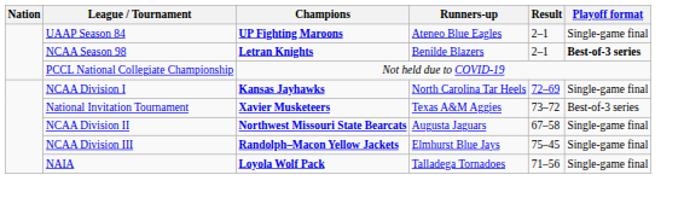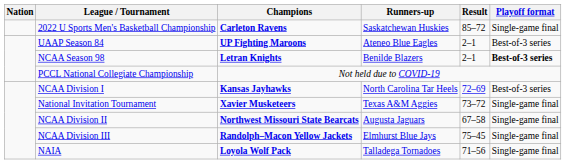 <table class="wikitable" style="font-size:90%;">
 <tr>
 <th>Nation</th>
 <th>League / Tournament</th>
 <th>Champions</th>
 <th>Runners-up</th>
 <th>Result</th>
 <th><a href='#'>Playoff format</a></th>
 </tr>
 <tr>
+<td></td>
+<td><a href='#'>2022 U Sports Men's Basketball Championship</a></td>
+<td><strong><a href='#'>Carleton Ravens</a></strong></td>
+<td><a href='#'>Saskatchewan Huskies</a></td>
+<td>85–72</td>
+<td>Single-game final</td>
+</tr>
+<tr>
 <td rowspan=3></td>
 <td><a href='#'>UAAP Season 84</a></td>
 <td><strong><a href='#'>UP Fighting Maroons</a></strong></td>
 <td><a href='#'>Ateneo Blue Eagles</a></td>
 <td>2–1</td>
-<td>Single-game final</td>
+<td>Best-of-3 series</td>
 </tr>
 <tr>
 <td><a href='#'>NCAA Season 98</a></td>
 <td><strong><a href='#'>Letran Knights</a></strong></td>
 <td><a href='#'>Benilde Blazers</a></td>
 <td>2–1</td>
 <td><strong>Best-of-3 series</strong></td>
 </tr>
 <tr>
 <td><a href='#'>PCCL National Collegiate Championship</a></td>
 <td colspan=4 align=center><em>Not held due to <a href='#'>COVID-19</a></em></td>
 </tr>
 <tr>
 <td rowspan=5></td>
 <td><a href='#'>NCAA Division I</a></td>
 <td><strong><a href='#'>Kansas Jayhawks</a></strong></td>
 <td><a href='#'>North Carolina Tar Heels</a></td>
 <td><a href='#'>72–69</a></td>
-<td>Single-game final</td>
+<td>Best-of-3 series</td>
 </tr>
 <tr>
 <td><a href='#'>National Invitation Tournament</a></td>
 <td><strong><a href='#'>Xavier Musketeers</a></strong></td>
 <td><a href='#'>Texas A&M Aggies</a></td>
 <td>73–72</td>
-<td>Best-of-3 series</td>
+<td>Single-game final</td>
 </tr>
 <tr>
 <td><a href='#'>NCAA Division II</a></td>
 <td><strong><a href='#'>Northwest Missouri State Bearcats</a></strong></td>
 <td><a href='#'>Augusta Jaguars</a></td>
 <td>67–58</td>
 <td>Single-game final</td>
 </tr>
 <tr>
 <td><a href='#'>NCAA Division III</a></td>
 <td><strong><a href='#'>Randolph–Macon Yellow Jackets</a></strong></td>
 <td><a href='#'>Elmhurst Blue Jays</a></td>
 <td>75–45</td>
 <td>Single-game final</td>
 </tr>
 <tr>
 <td><a href='#'>NAIA</a></td>
 <td><strong><a href='#'>Loyola Wolf Pack</a></strong></td>
 <td><a href='#'>Talladega Tornadoes</a></td>
 <td>71–56</td>
 <td>Single-game final</td>
 </tr>
 </table>
